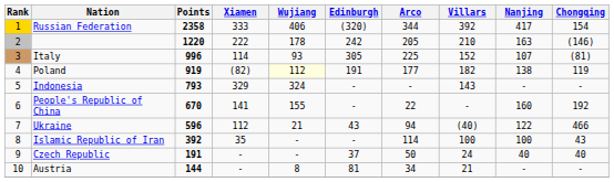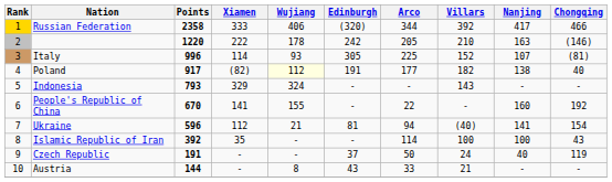 <table class="wikitable sortable">
 <tr>
 <th>Rank</th>
 <th width = "200">Nation</th>
 <th data-sort-type="number">Points</th>
 <th width = "75" data-sort-type="number"><a href='#'>Xiamen</a></th>
 <th width = "75" data-sort-type="number"><a href='#'>Wujiang</a></th>
 <th width = "75" data-sort-type="number"><a href='#'>Edinburgh</a></th>
 <th width = "75" data-sort-type="number"><a href='#'>Arco</a></th>
 <th width = "75" data-sort-type="number"><a href='#'>Villars</a></th>
 <th width = "75" data-sort-type="number"><a href='#'>Nanjing</a></th>
 <th width = "75" data-sort-type="number"><a href='#'>Chongqing</a></th>
 </tr>
 <tr>
 <td align="center" style="background: gold">1</td>
 <td> <a href='#'>Russian Federation</a></td>
 <td align="center"><strong>2358</strong></td>
 <td align="center">333</td>
 <td align="center">406</td>
 <td align="center">(320)</td>
 <td align="center">344</td>
 <td align="center">392</td>
 <td align="center">417</td>
-<td align="center">154</td>
+<td align="center">466</td>
 </tr>
 <tr>
 <td align="center" style="background: silver">2</td>
 <td></td>
 <td align="center"><strong>1220</strong></td>
 <td align="center">222</td>
 <td align="center">178</td>
 <td align="center">242</td>
 <td align="center">205</td>
 <td align="center">210</td>
 <td align="center">163</td>
 <td align="center">(146)</td>
 </tr>
 <tr>
 <td align="center" style="background: #cc9966">3</td>
 <td> Italy</td>
 <td align="center"><strong>996</strong></td>
 <td align="center">114</td>
 <td align="center">93</td>
 <td align="center">305</td>
 <td align="center">225</td>
 <td align="center">152</td>
 <td align="center">107</td>
 <td align="center">(81)</td>
 </tr>
 <tr>
 <td align="center">4</td>
 <td> Poland</td>
-<td align="center"><strong>919</strong></td>
+<td align="center"><strong>917</strong></td>
 <td align="center">(82)</td>
 <td align="center" style="background: lightyellow;">112</td>
 <td align="center">191</td>
 <td align="center">177</td>
 <td align="center">182</td>
 <td align="center">138</td>
-<td align="center">119</td>
+<td align="center">40</td>
 </tr>
 <tr>
 <td align="center">5</td>
 <td> <a href='#'>Indonesia</a></td>
 <td align="center"><strong>793</strong></td>
 <td align="center">329</td>
 <td align="center">324</td>
 <td align="center">-</td>
 <td align="center">-</td>
 <td align="center">143</td>
 <td align="center">-</td>
 <td align="center">-</td>
 </tr>
 <tr>
 <td align="center">6</td>
 <td> <a href='#'>People's Republic of China</a></td>
 <td align="center"><strong>670</strong></td>
 <td align="center">141</td>
 <td align="center">155</td>
 <td align="center">-</td>
 <td align="center">22</td>
 <td align="center">-</td>
 <td align="center">160</td>
 <td align="center">192</td>
 </tr>
 <tr>
 <td align="center">7</td>
 <td> <a href='#'>Ukraine</a></td>
 <td align="center"><strong>596</strong></td>
 <td align="center">112</td>
 <td align="center">21</td>
-<td align="center">43</td>
+<td align="center">81</td>
 <td align="center">94</td>
 <td align="center">(40)</td>
-<td align="center">122</td>
-<td align="center">466</td>
+<td align="center">141</td>
+<td align="center">154</td>
 </tr>
 <tr>
 <td align="center">8</td>
 <td> <a href='#'>Islamic Republic of Iran</a></td>
 <td align="center"><strong>392</strong></td>
 <td align="center">35</td>
 <td align="center">-</td>
 <td align="center">-</td>
 <td align="center">114</td>
 <td align="center">100</td>
 <td align="center">100</td>
 <td align="center">43</td>
 </tr>
 <tr>
 <td align="center">9</td>
 <td> <a href='#'>Czech Republic</a></td>
 <td align="center"><strong>191</strong></td>
 <td align="center">-</td>
 <td align="center">-</td>
 <td align="center">37</td>
 <td align="center">50</td>
 <td align="center">24</td>
 <td align="center">40</td>
-<td align="center">40</td>
+<td align="center">119</td>
 </tr>
 <tr>
 <td align="center">10</td>
 <td> Austria</td>
 <td align="center"><strong>144</strong></td>
 <td align="center">-</td>
 <td align="center">8</td>
-<td align="center">81</td>
-<td align="center">34</td>
+<td align="center">43</td>
+<td align="center">33</td>
 <td align="center">21</td>
 <td align="center">-</td>
 <td align="center">-</td>
 </tr>
 <tr>
 </tr>
 </table>
